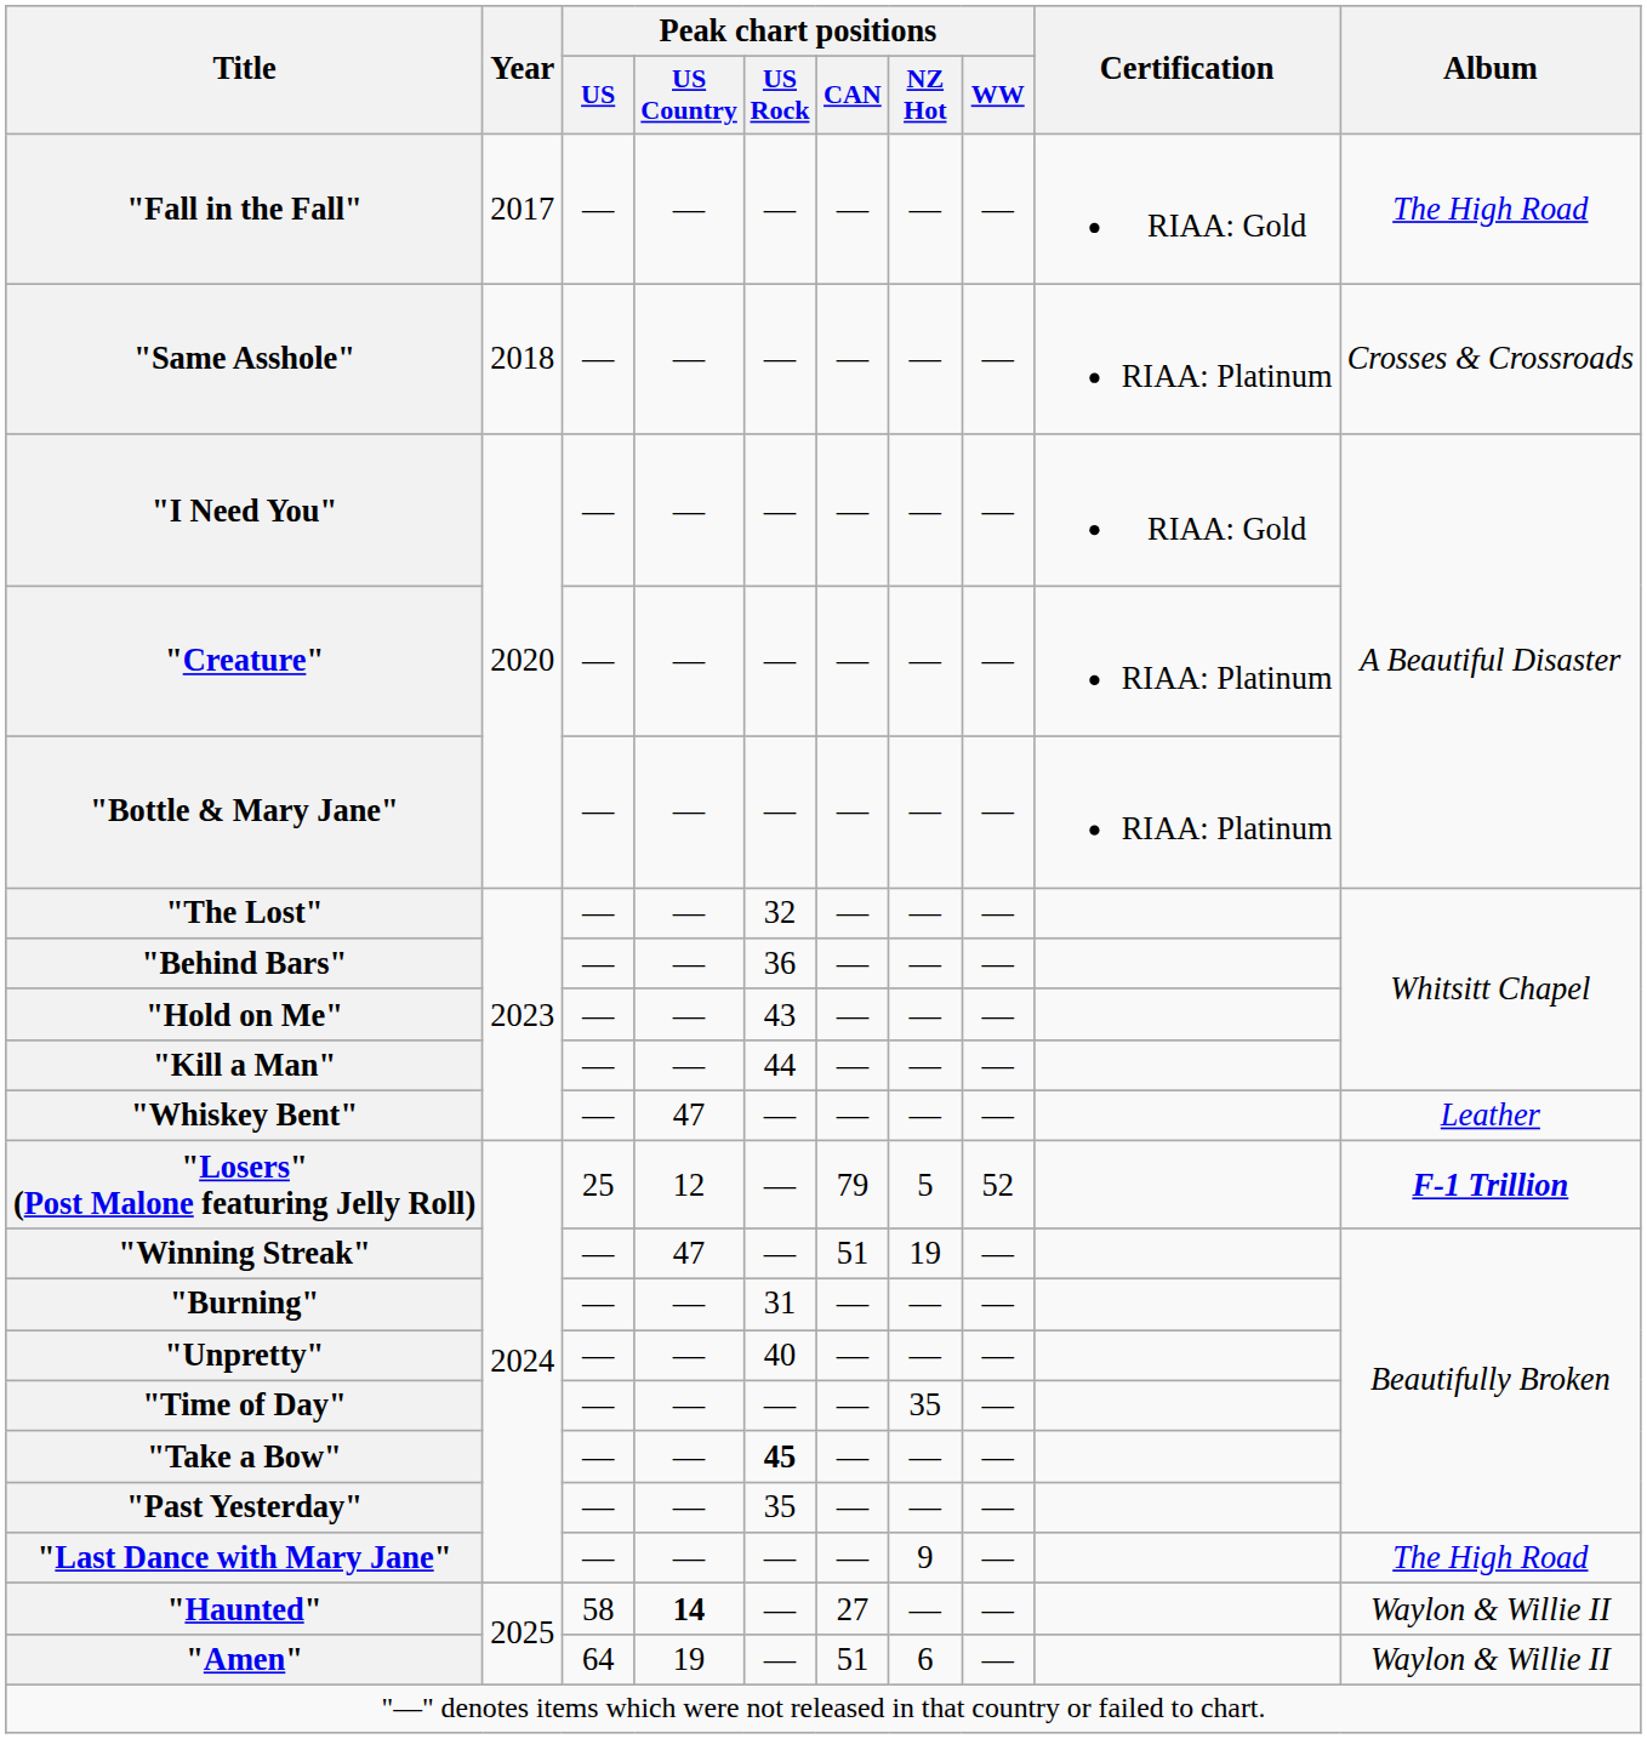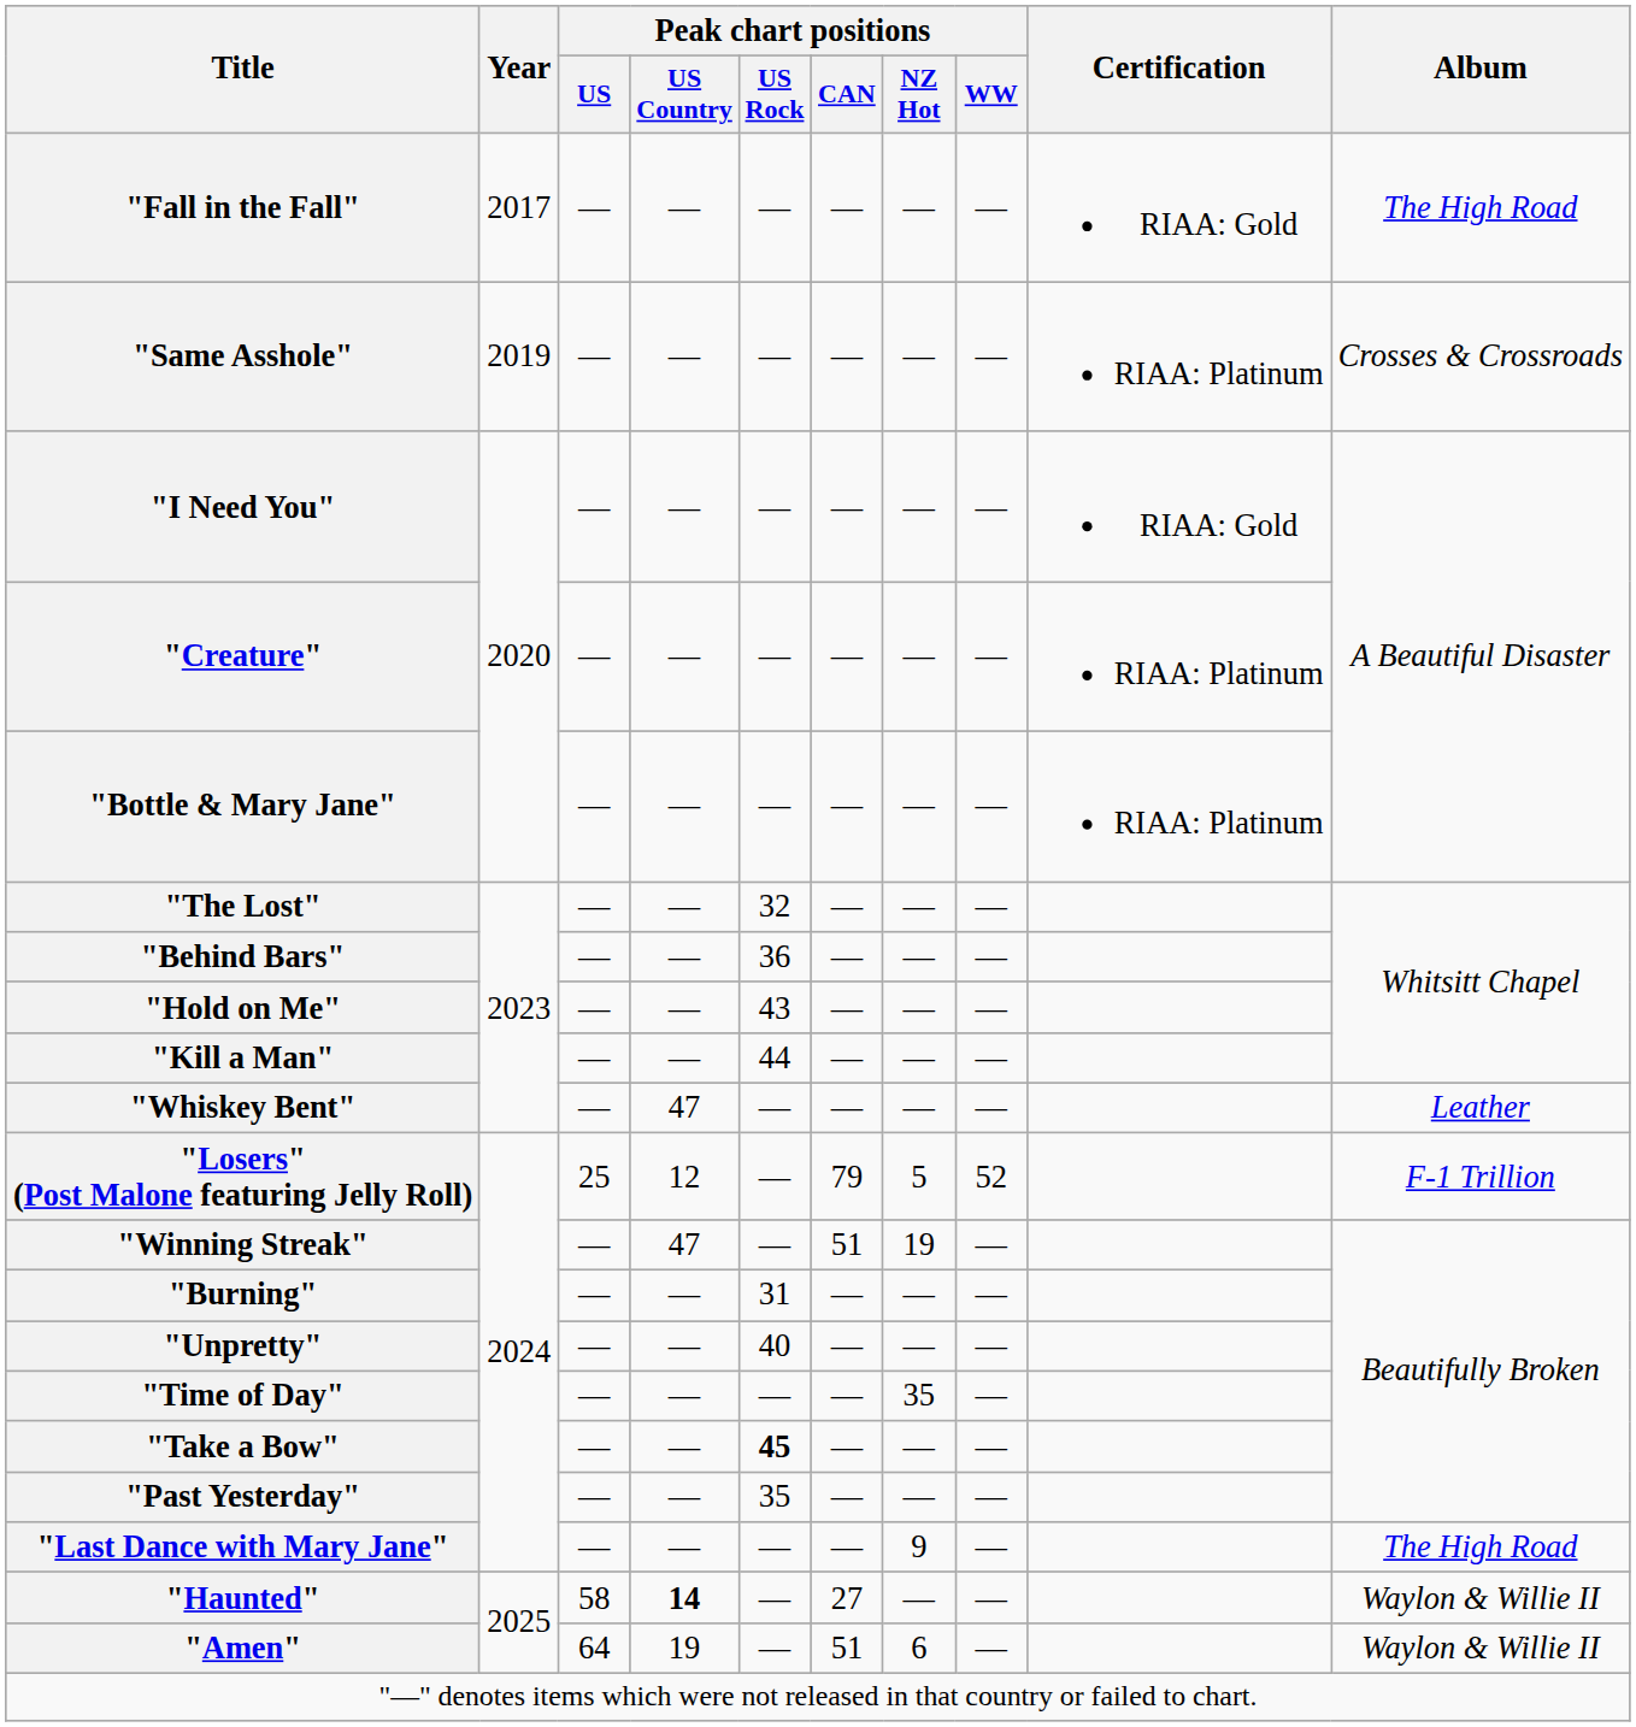 <table class="wikitable plainrowheaders" style="text-align:center;">
 <tr>
 <th scope="col" rowspan="2">Title</th>
 <th scope="col" rowspan="2">Year</th>
 <th scope="col" colspan="6">Peak chart positions</th>
 <th scope="col" rowspan="2">Certification</th>
 <th scope="col" rowspan="2">Album</th>
 </tr>
 <tr style="font-size:smaller">
 <th scope="col" style="width:30px;"><a href='#'>US</a><br></th>
 <th scope="col" style="width:30px;"><a href='#'>US<br>Country</a><br></th>
 <th scope="col" style="width:30px;"><a href='#'>US<br>Rock</a><br></th>
 <th scope="col" style="width:30px;"><a href='#'>CAN</a><br></th>
 <th scope="col" style="width:30px;"><a href='#'>NZ<br>Hot</a><br></th>
 <th scope="col" style="width:30px;"><a href='#'>WW</a><br></th>
 </tr>
 <tr>
 <th scope="row">"Fall in the Fall"<br></th>
 <td>2017</td>
 <td>—</td>
 <td>—</td>
 <td>—</td>
 <td>—</td>
 <td>—</td>
 <td>—</td>
 <td><br><ul><li>RIAA: Gold</li></ul></td>
 <td><em><a href='#'>The High Road</a></em></td>
 </tr>
 <tr>
 <th scope="row">"Same Asshole"</th>
-<td>2018</td>
+<td>2019</td>
 <td>—</td>
 <td>—</td>
 <td>—</td>
 <td>—</td>
 <td>—</td>
 <td>—</td>
 <td><br><ul><li>RIAA: Platinum</li></ul></td>
 <td><em>Crosses & Crossroads</em></td>
 </tr>
 <tr>
 <th scope="row">"I Need You"</th>
 <td rowspan="3">2020</td>
 <td>—</td>
 <td>—</td>
 <td>—</td>
 <td>—</td>
 <td>—</td>
 <td>—</td>
 <td><br><ul><li>RIAA: Gold</li></ul></td>
 <td rowspan="3"><em>A Beautiful Disaster</em></td>
 </tr>
 <tr>
 <th scope="row">"<a href='#'>Creature</a>"<br></th>
 <td>—</td>
 <td>—</td>
 <td>—</td>
 <td>—</td>
 <td>—</td>
 <td>—</td>
 <td><br><ul><li>RIAA: Platinum</li></ul></td>
 </tr>
 <tr>
 <th scope="row">"Bottle & Mary Jane"</th>
 <td>—</td>
 <td>—</td>
 <td>—</td>
 <td>—</td>
 <td>—</td>
 <td>—</td>
 <td><br><ul><li>RIAA: Platinum</li></ul></td>
 </tr>
 <tr>
 <th scope="row">"The Lost"</th>
 <td rowspan="5">2023</td>
 <td>—</td>
 <td>—</td>
 <td>32</td>
 <td>—</td>
 <td>—</td>
 <td>—</td>
 <td></td>
 <td rowspan="4"><em>Whitsitt Chapel</em></td>
 </tr>
 <tr>
 <th scope="row">"Behind Bars"<br></th>
 <td>—</td>
 <td>—</td>
 <td>36</td>
 <td>—</td>
 <td>—</td>
 <td>—</td>
 <td></td>
 </tr>
 <tr>
 <th scope="row">"Hold on Me"</th>
 <td>—</td>
 <td>—</td>
 <td>43</td>
 <td>—</td>
 <td>—</td>
 <td>—</td>
 <td></td>
 </tr>
 <tr>
 <th scope="row">"Kill a Man"</th>
 <td>—</td>
 <td>—</td>
 <td>44</td>
 <td>—</td>
 <td>—</td>
 <td>—</td>
 <td></td>
 </tr>
 <tr>
 <th scope="row">"Whiskey Bent"<br></th>
 <td>—</td>
 <td>47</td>
 <td>—</td>
 <td>—</td>
 <td>—</td>
 <td>—</td>
 <td></td>
 <td><em><a href='#'>Leather</a></em></td>
 </tr>
 <tr>
 <th scope="row">"<a href='#'>Losers</a>"<br><span>(<a href='#'>Post Malone</a> featuring Jelly Roll)</span></th>
 <td rowspan="8">2024</td>
 <td>25</td>
 <td>12</td>
 <td>—</td>
 <td>79</td>
 <td>5</td>
 <td>52</td>
 <td></td>
-<td><strong><em><a href='#'>F-1 Trillion</a></em></strong></td>
+<td><em><a href='#'>F-1 Trillion</a></em></td>
 </tr>
 <tr>
 <th scope="row">"Winning Streak"</th>
 <td>—</td>
 <td>47</td>
 <td>—</td>
 <td>51</td>
 <td>19</td>
 <td>—</td>
 <td></td>
 <td rowspan="6"><em>Beautifully Broken</em></td>
 </tr>
 <tr>
 <th scope="row">"Burning"</th>
 <td>—</td>
 <td>—</td>
 <td>31</td>
 <td>—</td>
 <td>—</td>
 <td>—</td>
 <td></td>
 </tr>
 <tr>
 <th scope="row">"Unpretty"</th>
 <td>—</td>
 <td>—</td>
 <td>40</td>
 <td>—</td>
 <td>—</td>
 <td>—</td>
 <td></td>
 </tr>
 <tr>
 <th scope="row">"Time of Day"<br></th>
 <td>—</td>
 <td>—</td>
 <td>—</td>
 <td>—</td>
 <td>35</td>
 <td>—</td>
 <td></td>
 </tr>
 <tr>
 <th scope="row">"Take a Bow"<br></th>
 <td>—</td>
 <td>—</td>
 <td><strong>45</strong></td>
 <td>—</td>
 <td>—</td>
 <td>—</td>
 <td></td>
 </tr>
 <tr>
 <th scope="row">"Past Yesterday"<br></th>
 <td>—</td>
 <td>—</td>
 <td>35</td>
 <td>—</td>
 <td>—</td>
 <td>—</td>
 <td></td>
 </tr>
 <tr>
 <th scope="row">"<a href='#'>Last Dance with Mary Jane</a>"<br></th>
 <td>—</td>
 <td>—</td>
 <td>—</td>
 <td>—</td>
 <td>9</td>
 <td>—</td>
 <td></td>
 <td><em><a href='#'>The High Road</a></em></td>
 </tr>
 <tr>
 <th scope="row">"<a href='#'>Haunted</a>"<br></th>
 <td rowspan="2">2025</td>
 <td>58</td>
 <td><strong>14</strong></td>
 <td>—</td>
 <td>27</td>
 <td>—</td>
 <td>—</td>
 <td></td>
 <td><em>Waylon & Willie II</em></td>
 </tr>
 <tr>
 <th scope="row">"<a href='#'>Amen</a>"<br></th>
 <td>64</td>
 <td>19</td>
 <td>—</td>
 <td>51</td>
 <td>6</td>
 <td>—</td>
 <td></td>
 <td><em>Waylon & Willie II</em></td>
 </tr>
 <tr>
 <td colspan="14" style="font-size:90%;">"—" denotes items which were not released in that country or failed to chart.</td>
 </tr>
 </table>
